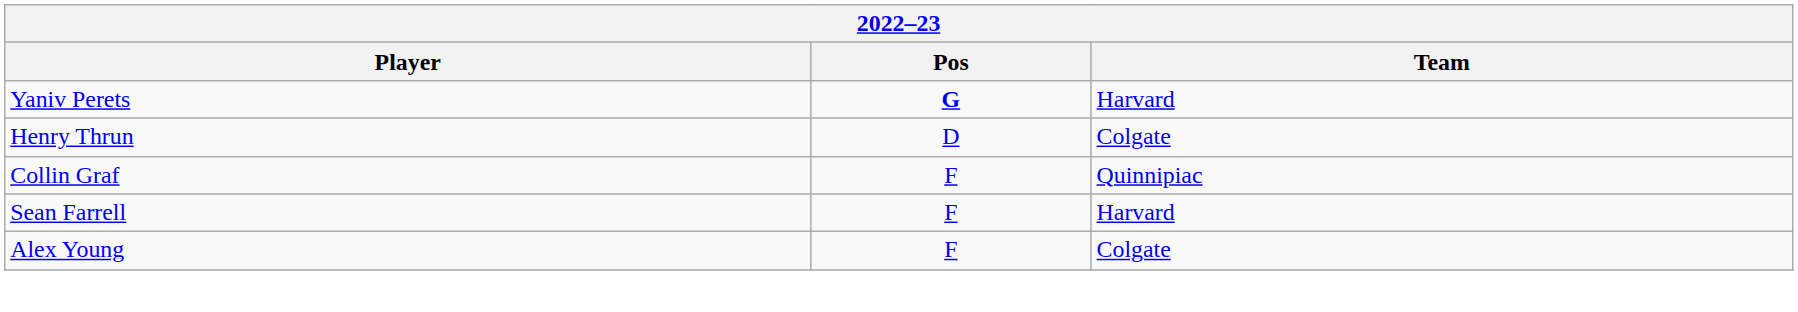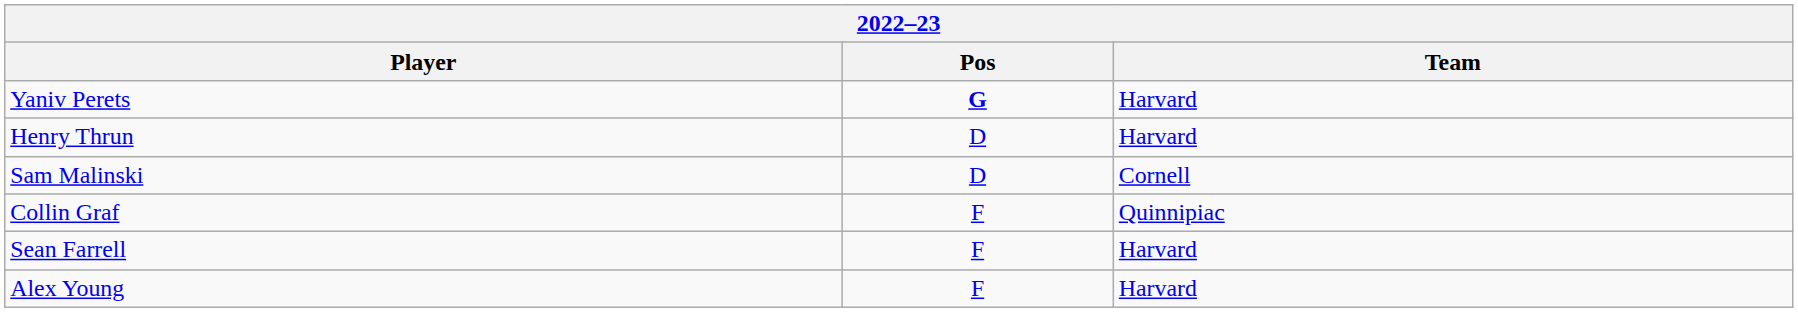 <table class="wikitable" width=95%>
 <tr>
 <th colspan=3><a href='#'>2022–23</a></th>
 </tr>
 <tr>
 <th>Player</th>
 <th>Pos</th>
 <th>Team</th>
 </tr>
 <tr>
 <td><a href='#'>Yaniv Perets</a></td>
 <td align=center><strong><a href='#'>G</a></strong></td>
 <td><a href='#'>Harvard</a></td>
 </tr>
 <tr>
 <td><a href='#'>Henry Thrun</a></td>
 <td align=center><a href='#'>D</a></td>
-<td><a href='#'>Colgate</a></td>
+<td><a href='#'>Harvard</a></td>
+</tr>
+<tr>
+<td><a href='#'>Sam Malinski</a></td>
+<td align=center><a href='#'>D</a></td>
+<td><a href='#'>Cornell</a></td>
 </tr>
 <tr>
 <td><a href='#'>Collin Graf</a></td>
 <td align=center><a href='#'>F</a></td>
 <td><a href='#'>Quinnipiac</a></td>
 </tr>
 <tr>
 <td><a href='#'>Sean Farrell</a></td>
 <td align=center><a href='#'>F</a></td>
 <td><a href='#'>Harvard</a></td>
 </tr>
 <tr>
 <td><a href='#'>Alex Young</a></td>
 <td align=center><a href='#'>F</a></td>
-<td><a href='#'>Colgate</a></td>
+<td><a href='#'>Harvard</a></td>
 </tr>
 </table>
